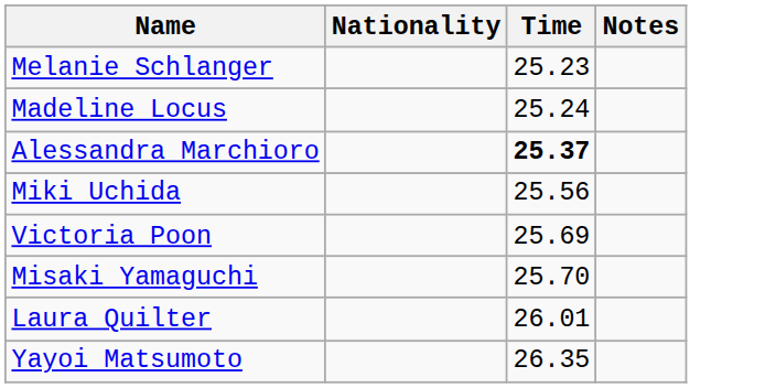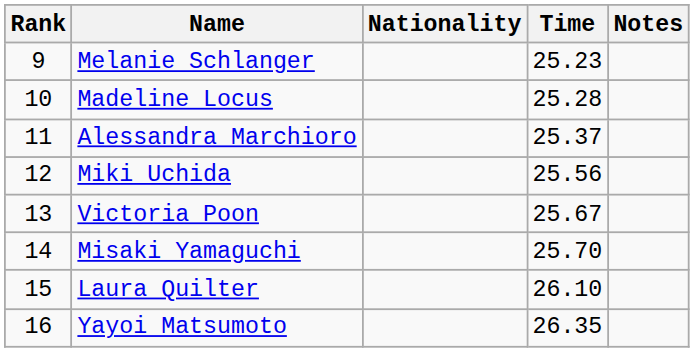 <table class="wikitable sortable" style="text-align:center">
 <tr>
+<th>Rank</th>
 <th>Name</th>
 <th>Nationality</th>
 <th>Time</th>
 <th>Notes</th>
 </tr>
 <tr>
+<td>9</td>
 <td align=left><a href='#'>Melanie Schlanger</a></td>
 <td align=left></td>
 <td>25.23</td>
 <td></td>
 </tr>
 <tr>
+<td>10</td>
 <td align=left><a href='#'>Madeline Locus</a></td>
 <td align=left></td>
-<td>25.24</td>
+<td>25.28</td>
 <td></td>
 </tr>
 <tr>
+<td>11</td>
 <td align=left><a href='#'>Alessandra Marchioro</a></td>
 <td align=left></td>
-<td><strong>25.37</strong></td>
+<td>25.37</td>
 <td></td>
 </tr>
 <tr>
+<td>12</td>
 <td align=left><a href='#'>Miki Uchida</a></td>
 <td align=left></td>
 <td>25.56</td>
 <td></td>
 </tr>
 <tr>
+<td>13</td>
 <td align=left><a href='#'>Victoria Poon</a></td>
 <td align=left></td>
-<td>25.69</td>
+<td>25.67</td>
 <td></td>
 </tr>
 <tr>
+<td>14</td>
 <td align=left><a href='#'>Misaki Yamaguchi</a></td>
 <td align=left></td>
 <td>25.70</td>
 <td></td>
 </tr>
 <tr>
+<td>15</td>
 <td align=left><a href='#'>Laura Quilter</a></td>
 <td align=left></td>
-<td>26.01</td>
+<td>26.10</td>
 <td></td>
 </tr>
 <tr>
+<td>16</td>
 <td align=left><a href='#'>Yayoi Matsumoto</a></td>
 <td align=left></td>
 <td>26.35</td>
 <td></td>
 </tr>
 </table>
